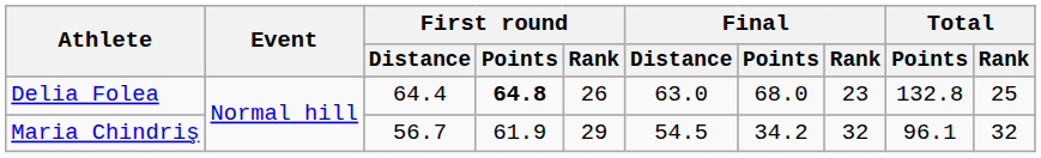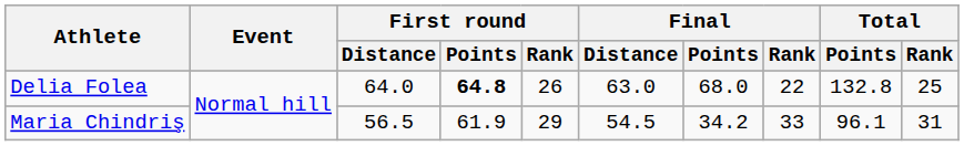 <table class="wikitable" style="font-size:90%">
 <tr>
 <th rowspan=2>Athlete</th>
 <th rowspan=2>Event</th>
 <th colspan=3>First round</th>
 <th colspan=3>Final</th>
 <th colspan=2>Total</th>
 </tr>
 <tr style="font-size:95%">
 <th>Distance</th>
 <th>Points</th>
 <th>Rank</th>
 <th>Distance</th>
 <th>Points</th>
 <th>Rank</th>
 <th>Points</th>
 <th>Rank</th>
 </tr>
 <tr align=center>
 <td align=left><a href='#'>Delia Folea</a></td>
 <td align=left rowspan=2><a href='#'>Normal hill</a></td>
-<td>64.4</td>
+<td>64.0</td>
 <td><strong>64.8</strong></td>
 <td>26</td>
 <td>63.0</td>
 <td>68.0</td>
-<td>23</td>
+<td>22</td>
 <td>132.8</td>
 <td>25</td>
 </tr>
 <tr align=center>
 <td align=left><a href='#'>Maria Chindriş</a></td>
-<td>56.7</td>
+<td>56.5</td>
 <td>61.9</td>
 <td>29</td>
 <td>54.5</td>
 <td>34.2</td>
-<td>32</td>
+<td>33</td>
 <td>96.1</td>
-<td>32</td>
+<td>31</td>
 </tr>
 </table>
